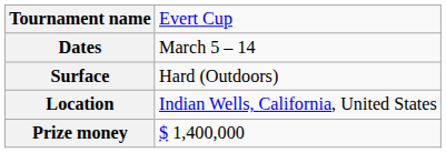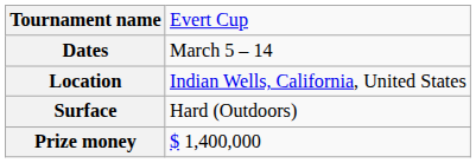 <table class="wikitable">
 <tr>
 <th>Tournament name</th>
 <td><a href='#'>Evert Cup</a></td>
 </tr>
 <tr>
 <th>Dates</th>
 <td>March 5 – 14</td>
 </tr>
 <tr>
+<th>Location</th>
+<td><a href='#'>Indian Wells, California</a>, United States</td>
+</tr>
+<tr>
 <th>Surface</th>
 <td>Hard (Outdoors)</td>
-</tr>
-<tr>
-<th>Location</th>
-<td><a href='#'>Indian Wells, California</a>, United States</td>
 </tr>
 <tr>
 <th>Prize money</th>
 <td><a href='#'>$</a> 1,400,000</td>
 </tr>
 </table>
